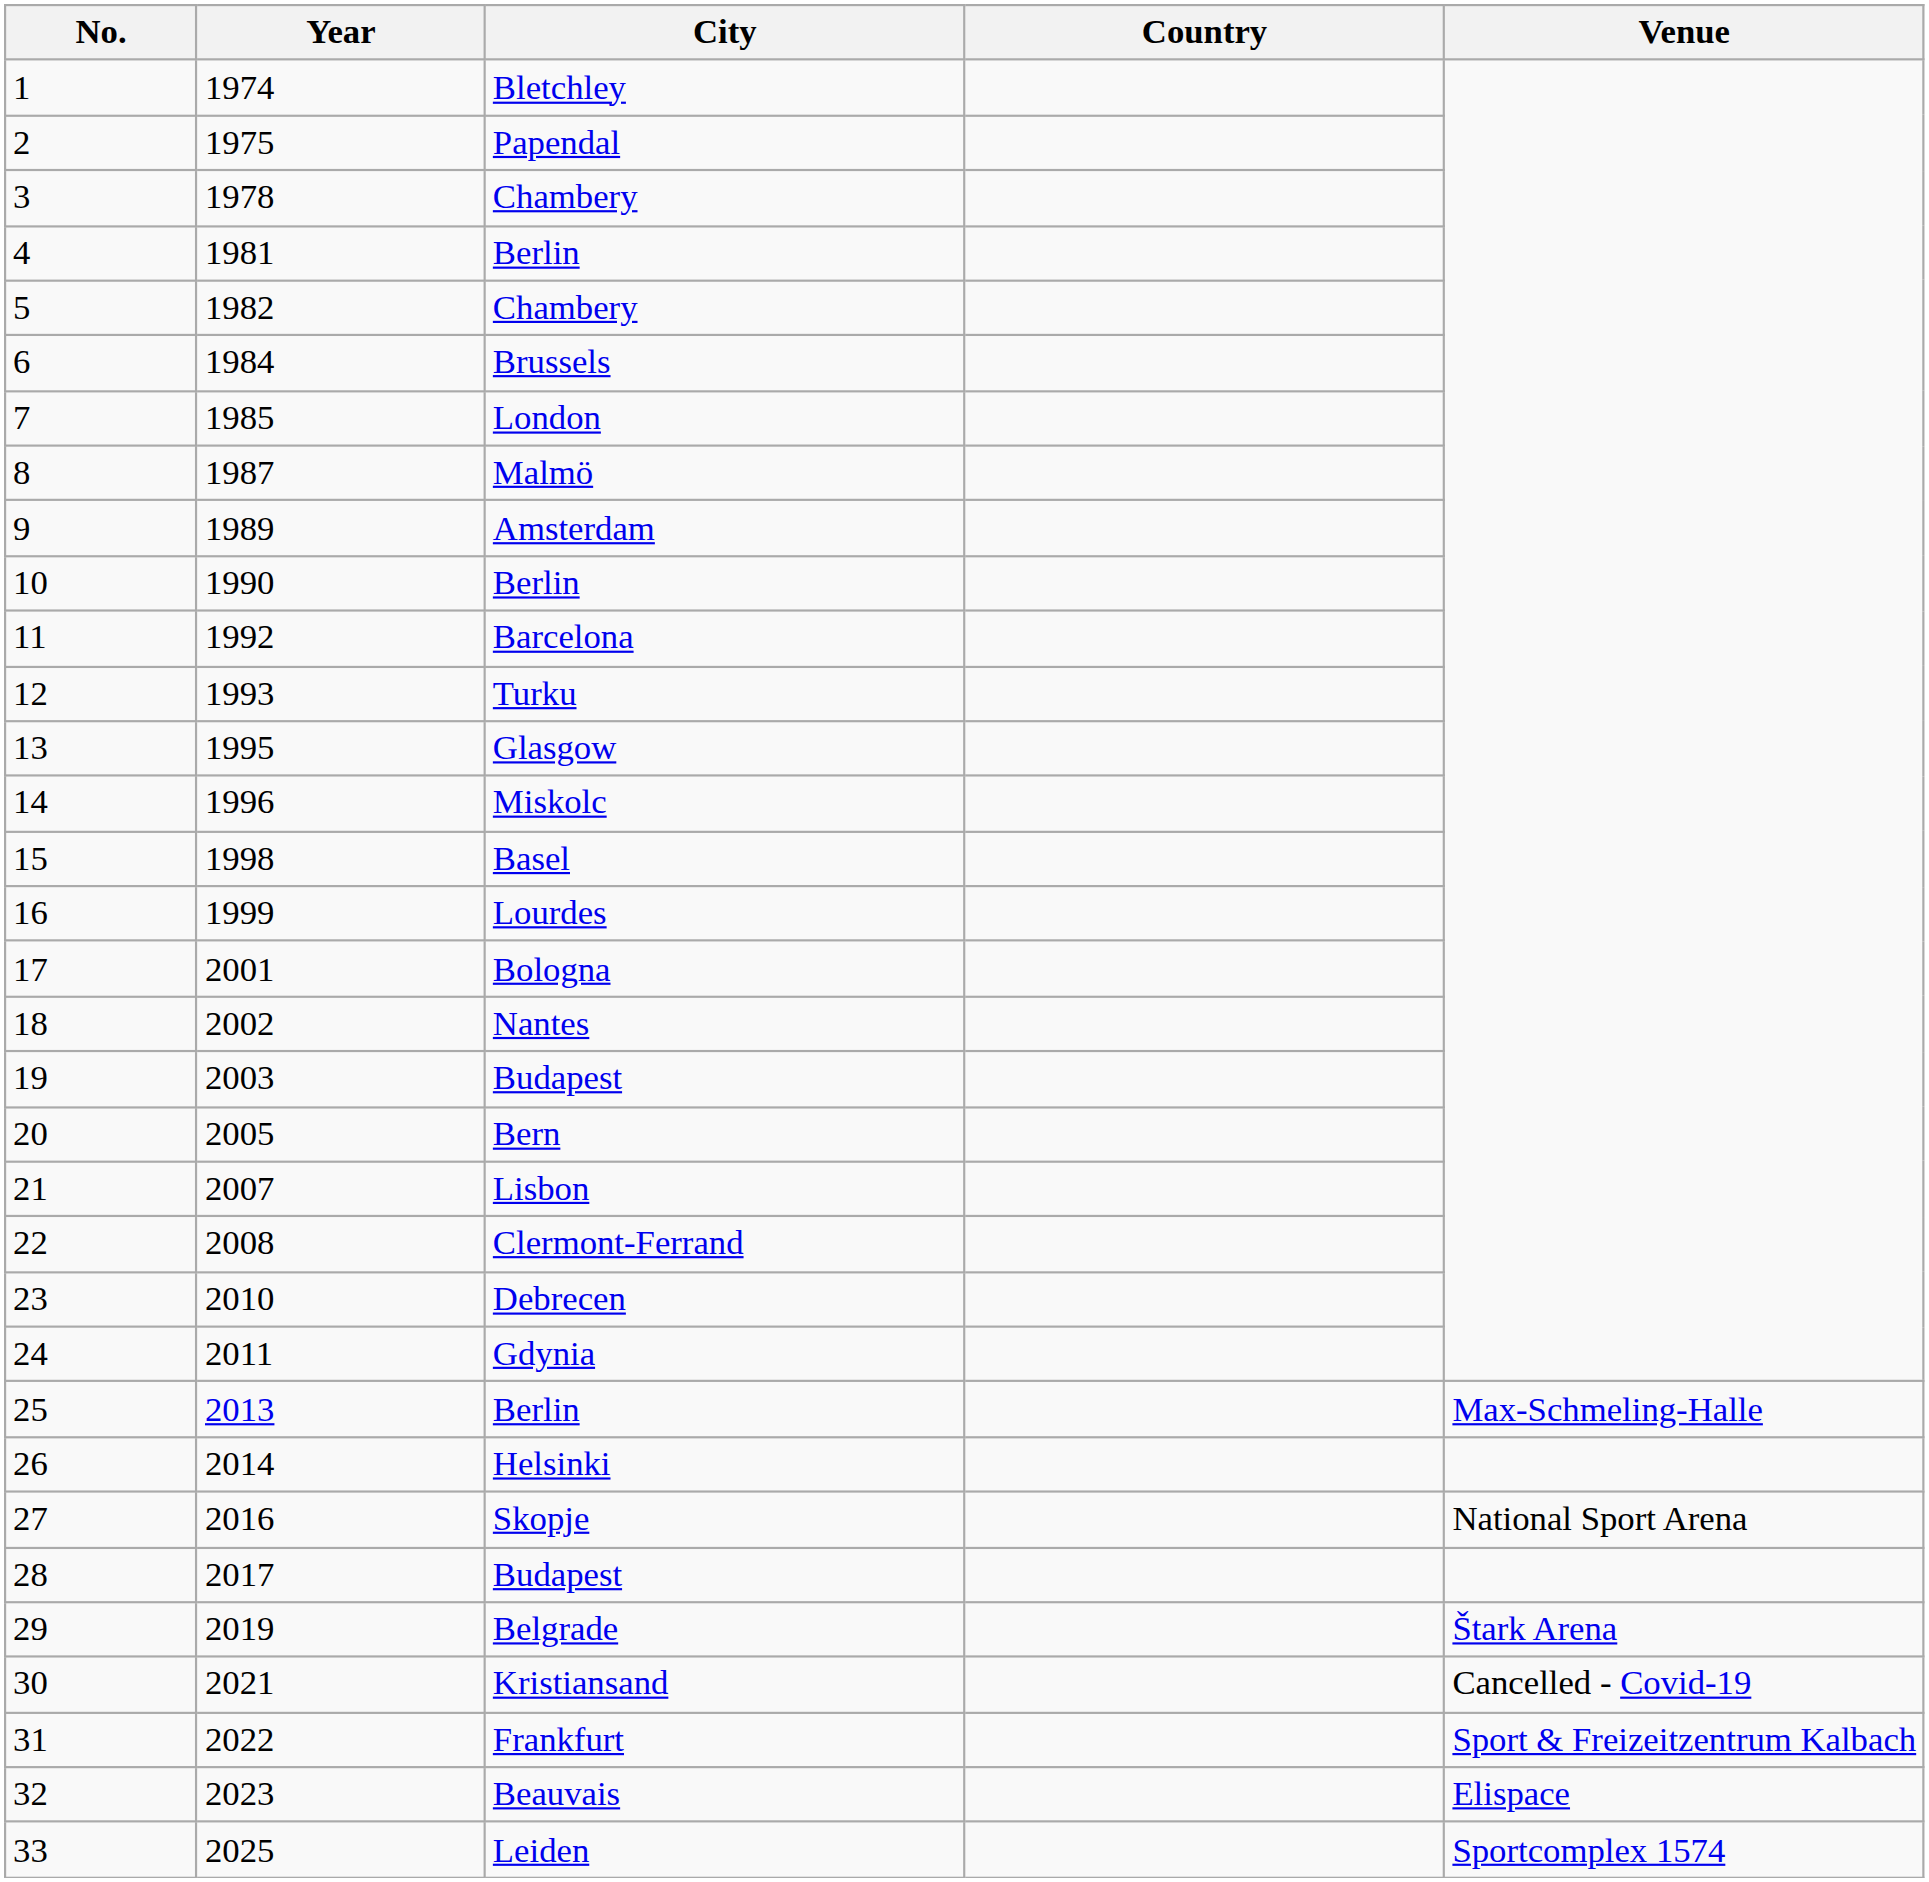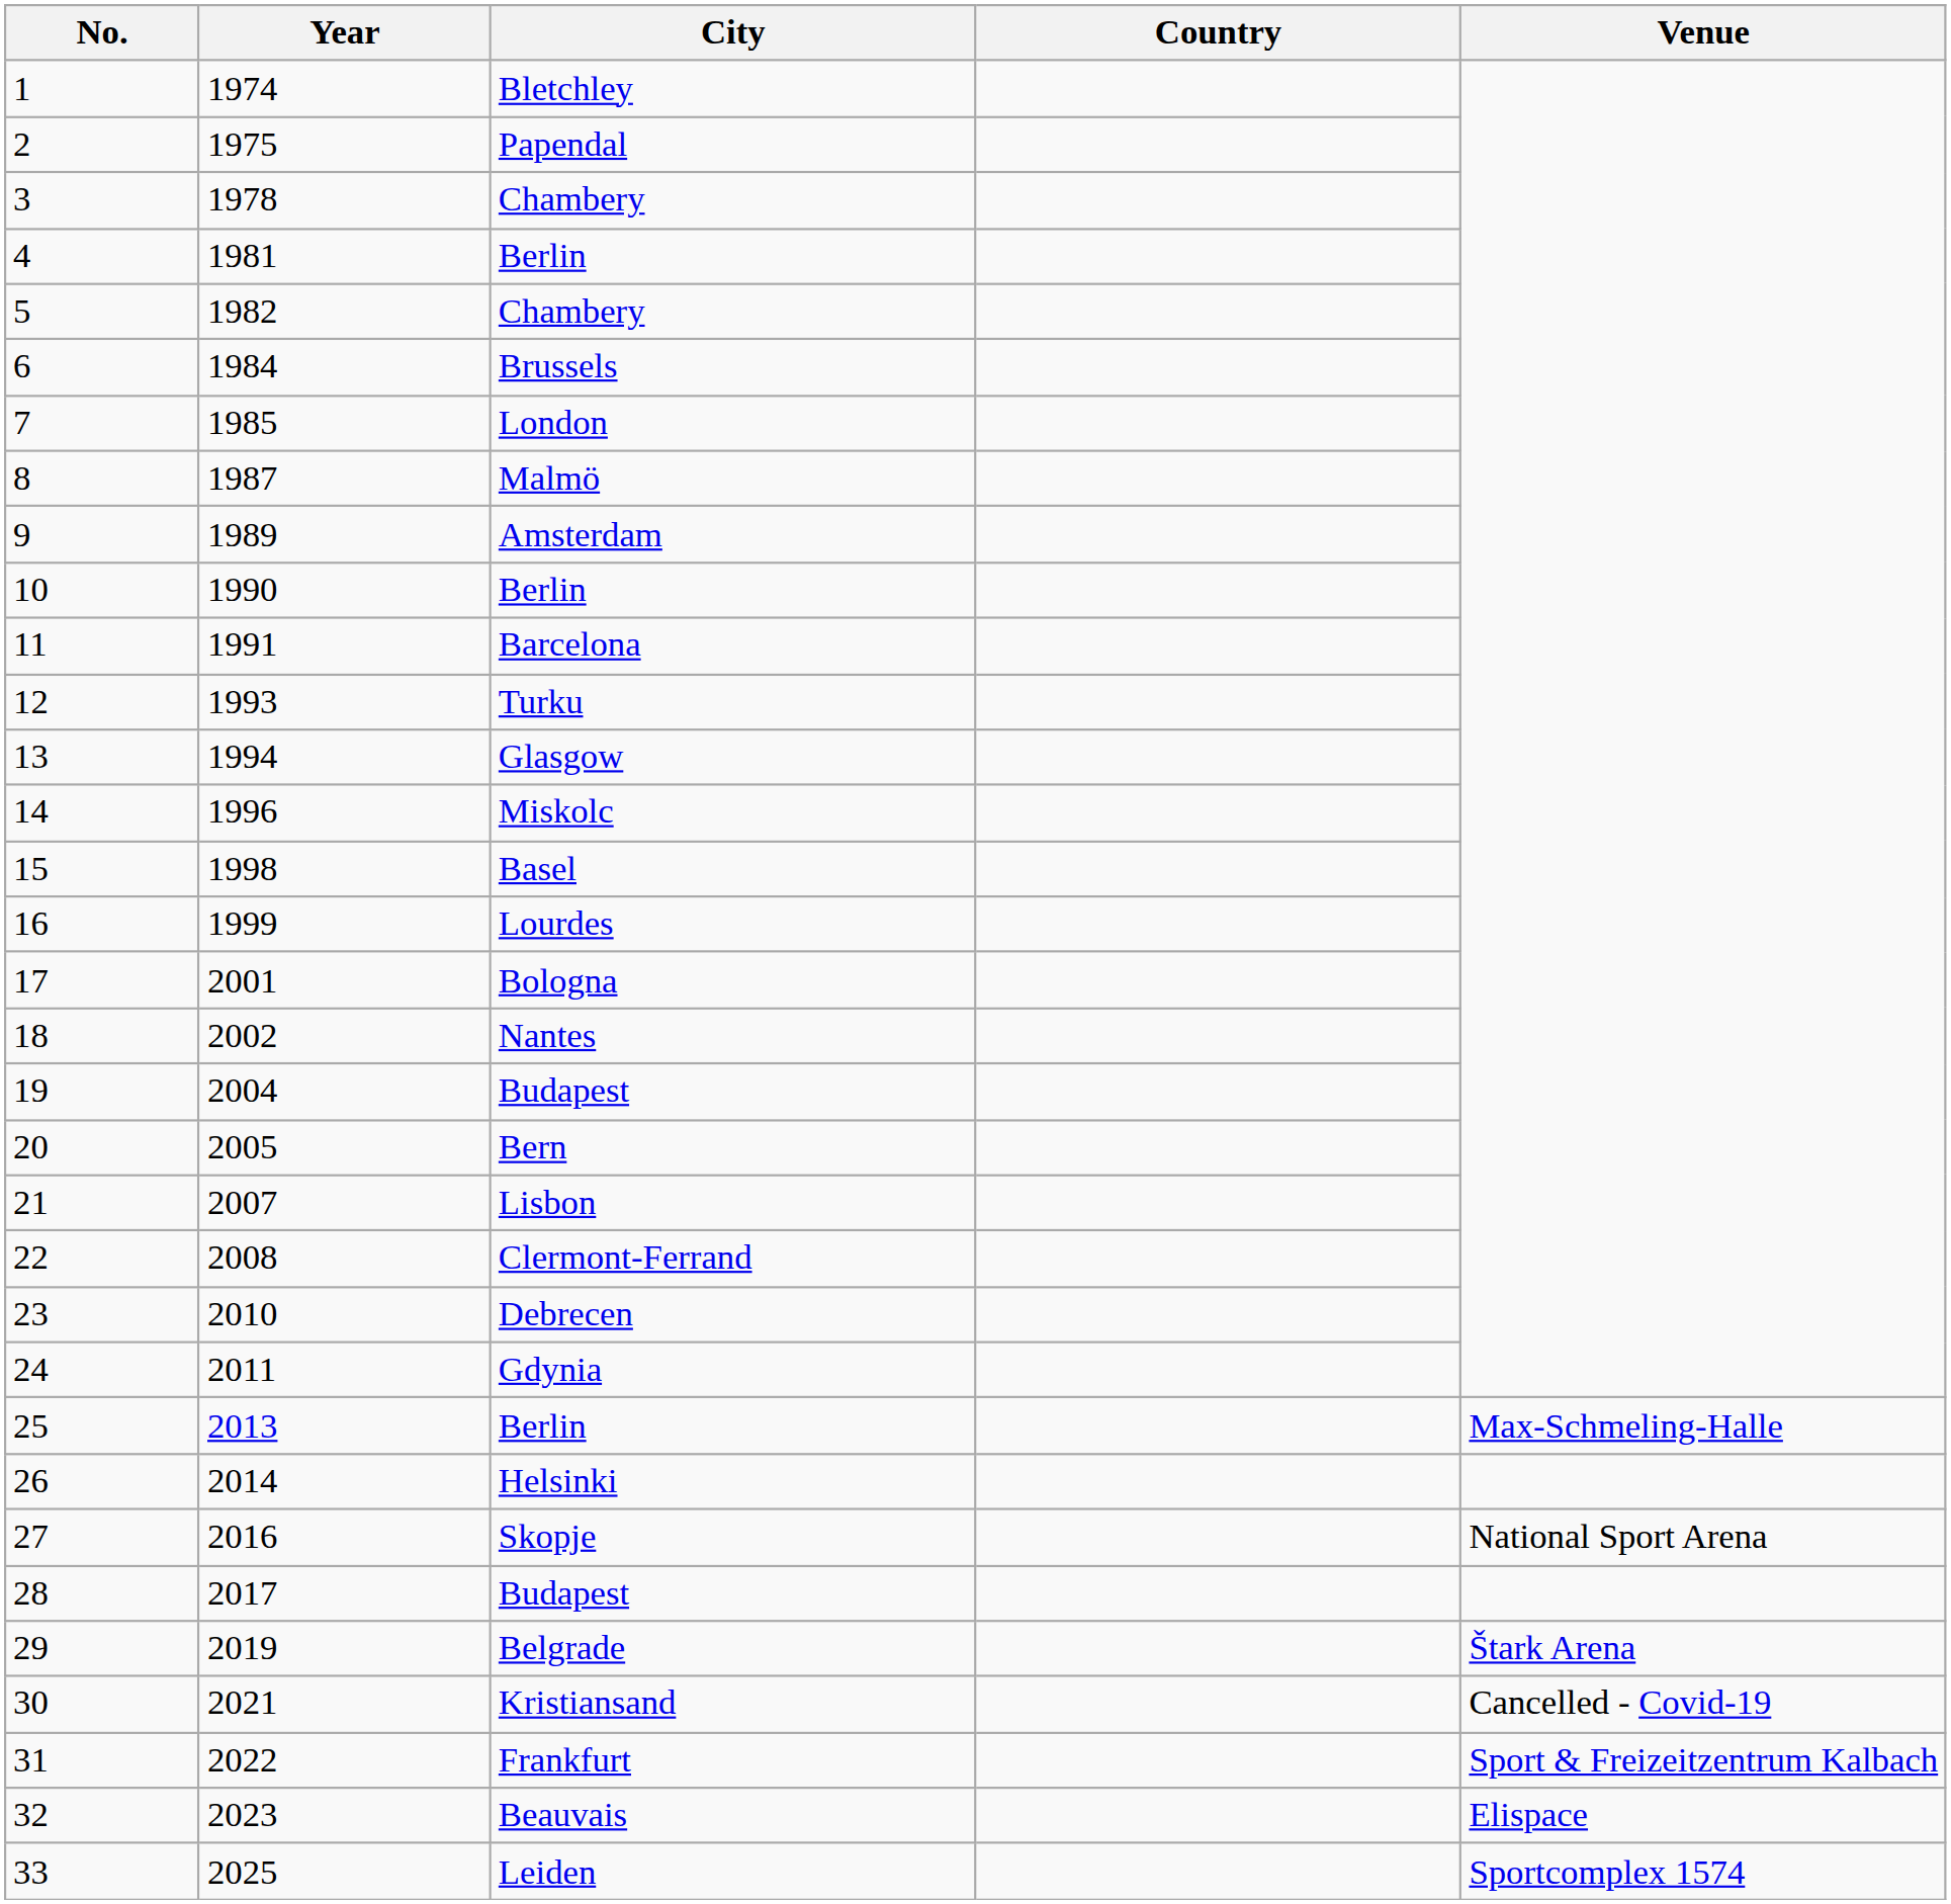 <table class="wikitable sortable">
 <tr class="hintergrundfarbe6">
 <th width="10%">No.</th>
 <th width="15%">Year</th>
 <th width="25%">City</th>
 <th width="25%">Country</th>
 <th width="25%">Venue</th>
 </tr>
 <tr>
 <td>1</td>
 <td>1974</td>
 <td><a href='#'>Bletchley</a></td>
 <td></td>
 </tr>
 <tr>
 <td>2</td>
 <td>1975</td>
 <td><a href='#'>Papendal</a></td>
 <td></td>
 </tr>
 <tr>
 <td>3</td>
 <td>1978</td>
 <td><a href='#'>Chambery</a></td>
 <td></td>
 </tr>
 <tr>
 <td>4</td>
 <td>1981</td>
 <td><a href='#'>Berlin</a></td>
 <td></td>
 </tr>
 <tr>
 <td>5</td>
 <td>1982</td>
 <td><a href='#'>Chambery</a></td>
 <td></td>
 </tr>
 <tr>
 <td>6</td>
 <td>1984</td>
 <td><a href='#'>Brussels</a></td>
 <td></td>
 </tr>
 <tr>
 <td>7</td>
 <td>1985</td>
 <td><a href='#'>London</a></td>
 <td></td>
 </tr>
 <tr>
 <td>8</td>
 <td>1987</td>
 <td><a href='#'>Malmö</a></td>
 <td></td>
 </tr>
 <tr>
 <td>9</td>
 <td>1989</td>
 <td><a href='#'>Amsterdam</a></td>
 <td></td>
 </tr>
 <tr>
 <td>10</td>
 <td>1990</td>
 <td><a href='#'>Berlin</a></td>
 <td></td>
 </tr>
 <tr>
 <td>11</td>
-<td>1992</td>
+<td>1991</td>
 <td><a href='#'>Barcelona</a></td>
 <td></td>
 </tr>
 <tr>
 <td>12</td>
 <td>1993</td>
 <td><a href='#'>Turku</a></td>
 <td></td>
 </tr>
 <tr>
 <td>13</td>
-<td>1995</td>
+<td>1994</td>
 <td><a href='#'>Glasgow</a></td>
 <td></td>
 </tr>
 <tr>
 <td>14</td>
 <td>1996</td>
 <td><a href='#'>Miskolc</a></td>
 <td></td>
 </tr>
 <tr>
 <td>15</td>
 <td>1998</td>
 <td><a href='#'>Basel</a></td>
 <td></td>
 </tr>
 <tr>
 <td>16</td>
 <td>1999</td>
 <td><a href='#'>Lourdes</a></td>
 <td></td>
 </tr>
 <tr>
 <td>17</td>
 <td>2001</td>
 <td><a href='#'>Bologna</a></td>
 <td></td>
 </tr>
 <tr>
 <td>18</td>
 <td>2002</td>
 <td><a href='#'>Nantes</a></td>
 <td></td>
 </tr>
 <tr>
 <td>19</td>
-<td>2003</td>
+<td>2004</td>
 <td><a href='#'>Budapest</a></td>
 <td></td>
 </tr>
 <tr>
 <td>20</td>
 <td>2005</td>
 <td><a href='#'>Bern</a></td>
 <td></td>
 </tr>
 <tr>
 <td>21</td>
 <td>2007</td>
 <td><a href='#'>Lisbon</a></td>
 <td></td>
 </tr>
 <tr>
 <td>22</td>
 <td>2008</td>
 <td><a href='#'>Clermont-Ferrand</a></td>
 <td></td>
 </tr>
 <tr>
 <td>23</td>
 <td>2010</td>
 <td><a href='#'>Debrecen</a></td>
 <td></td>
 </tr>
 <tr>
 <td>24</td>
 <td>2011</td>
 <td><a href='#'>Gdynia</a></td>
 <td></td>
 </tr>
 <tr>
 <td>25</td>
 <td><a href='#'>2013</a></td>
 <td><a href='#'>Berlin</a></td>
 <td></td>
 <td><a href='#'>Max-Schmeling-Halle</a></td>
 </tr>
 <tr>
 <td>26</td>
 <td>2014</td>
 <td><a href='#'>Helsinki</a></td>
 <td></td>
 </tr>
 <tr>
 <td>27</td>
 <td>2016</td>
 <td><a href='#'>Skopje</a></td>
 <td></td>
 <td>National Sport Arena</td>
 </tr>
 <tr>
 <td>28</td>
 <td>2017</td>
 <td><a href='#'>Budapest</a></td>
 <td></td>
 </tr>
 <tr>
 <td>29</td>
 <td>2019</td>
 <td><a href='#'>Belgrade</a></td>
 <td></td>
 <td><a href='#'>Štark Arena</a></td>
 </tr>
 <tr>
 <td>30</td>
 <td>2021</td>
 <td><a href='#'>Kristiansand</a></td>
 <td></td>
 <td>Cancelled - <a href='#'>Covid-19</a></td>
 </tr>
 <tr>
 <td>31</td>
 <td>2022</td>
 <td><a href='#'>Frankfurt</a></td>
 <td></td>
 <td><a href='#'>Sport & Freizeitzentrum Kalbach</a></td>
 </tr>
 <tr>
 <td>32</td>
 <td>2023</td>
 <td><a href='#'>Beauvais</a></td>
 <td></td>
 <td><a href='#'>Elispace</a></td>
 </tr>
 <tr>
 <td>33</td>
 <td>2025</td>
 <td><a href='#'>Leiden</a></td>
 <td></td>
 <td><a href='#'>Sportcomplex 1574</a></td>
 </tr>
 </table>
